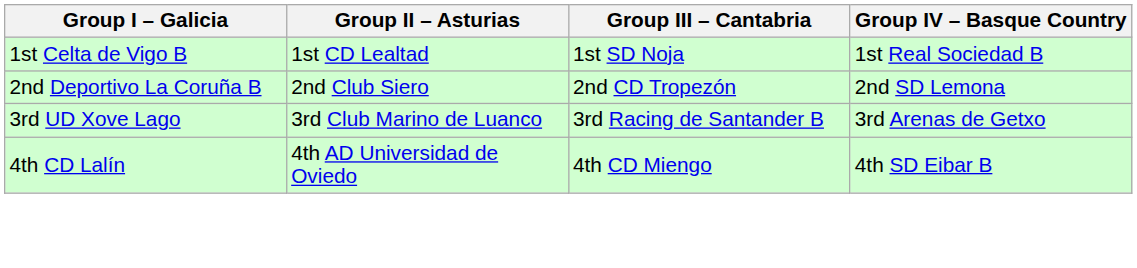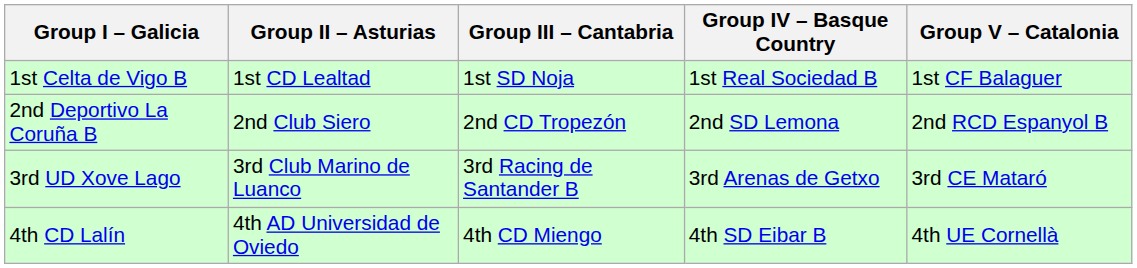 <table class="wikitable">
 <tr>
 <th width=210>Group I – Galicia </th>
 <th width=210>Group II – Asturias </th>
 <th width=210>Group III – Cantabria </th>
 <th width=210>Group IV – Basque Country </th>
+<th width=210>Group V – Catalonia </th>
 </tr>
 <tr style="background:#D0FFD0;">
 <td>1st <a href='#'>Celta de Vigo B</a></td>
 <td>1st <a href='#'>CD Lealtad</a></td>
 <td>1st <a href='#'>SD Noja</a></td>
 <td>1st <a href='#'>Real Sociedad B</a></td>
+<td>1st <a href='#'>CF Balaguer</a></td>
 </tr>
 <tr style="background:#D0FFD0;">
 <td>2nd <a href='#'>Deportivo La Coruña B</a></td>
 <td>2nd <a href='#'>Club Siero</a></td>
 <td>2nd <a href='#'>CD Tropezón</a></td>
 <td>2nd <a href='#'>SD Lemona</a></td>
+<td>2nd <a href='#'>RCD Espanyol B</a></td>
 </tr>
 <tr style="background:#D0FFD0;">
 <td>3rd <a href='#'>UD Xove Lago</a></td>
 <td>3rd <a href='#'>Club Marino de Luanco</a></td>
 <td>3rd <a href='#'>Racing de Santander B</a></td>
 <td>3rd <a href='#'>Arenas de Getxo</a></td>
+<td>3rd <a href='#'>CE Mataró</a></td>
 </tr>
 <tr style="background:#D0FFD0;">
 <td>4th <a href='#'>CD Lalín</a></td>
 <td>4th <a href='#'>AD Universidad de Oviedo</a></td>
 <td>4th <a href='#'>CD Miengo</a></td>
 <td>4th <a href='#'>SD Eibar B</a></td>
+<td>4th <a href='#'>UE Cornellà</a></td>
 </tr>
 </table>
